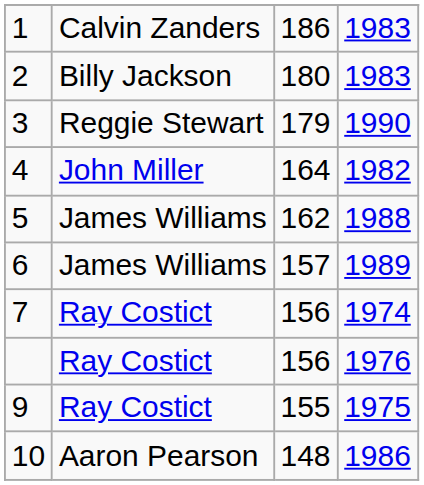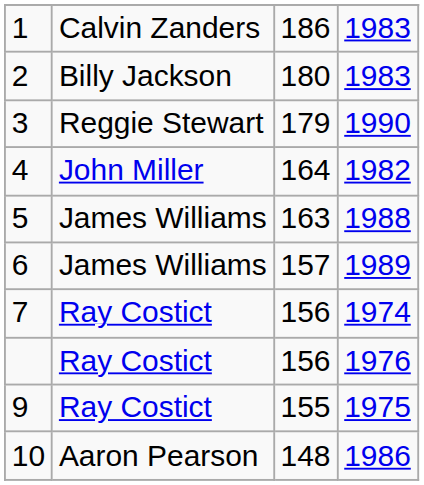 <table class="wikitable">
 <tr>
 </tr>
 <tr>
 <td>1</td>
 <td>Calvin Zanders</td>
 <td>186</td>
 <td><a href='#'>1983</a></td>
 </tr>
 <tr>
 <td>2</td>
 <td>Billy Jackson</td>
 <td>180</td>
 <td><a href='#'>1983</a></td>
 </tr>
 <tr>
 <td>3</td>
 <td>Reggie Stewart</td>
 <td>179</td>
 <td><a href='#'>1990</a></td>
 </tr>
 <tr>
 <td>4</td>
 <td><a href='#'>John Miller</a></td>
 <td>164</td>
 <td><a href='#'>1982</a></td>
 </tr>
 <tr>
 <td>5</td>
 <td>James Williams</td>
-<td>162</td>
+<td>163</td>
 <td><a href='#'>1988</a></td>
 </tr>
 <tr>
 <td>6</td>
 <td>James Williams</td>
 <td>157</td>
 <td><a href='#'>1989</a></td>
 </tr>
 <tr>
 <td>7</td>
 <td><a href='#'>Ray Costict</a></td>
 <td>156</td>
 <td><a href='#'>1974</a></td>
 </tr>
 <tr>
 <td></td>
 <td><a href='#'>Ray Costict</a></td>
 <td>156</td>
 <td><a href='#'>1976</a></td>
 </tr>
 <tr>
 <td>9</td>
 <td><a href='#'>Ray Costict</a></td>
 <td>155</td>
 <td><a href='#'>1975</a></td>
 </tr>
 <tr>
 <td>10</td>
 <td>Aaron Pearson</td>
 <td>148</td>
 <td><a href='#'>1986</a></td>
 </tr>
 </table>
